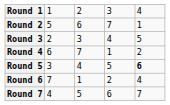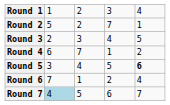 <table style="margin-left:6em;" class="wikitable">
 <tr>
 <th scope="row">Round 1</th>
 <td width="40pt">1</td>
 <td width="40pt">2</td>
 <td width="40pt">3</td>
 <td width="40pt">4</td>
 </tr>
 <tr>
 <th scope="row">Round 2</th>
 <td>5</td>
-<td>6</td>
+<td>2</td>
 <td>7</td>
 <td>1</td>
 </tr>
 <tr>
 <th scope="row">Round 3</th>
 <td>2</td>
 <td>3</td>
 <td>4</td>
 <td>5</td>
 </tr>
 <tr>
 <th scope="row">Round 4</th>
 <td>6</td>
 <td>7</td>
 <td>1</td>
 <td>2</td>
 </tr>
 <tr>
 <th scope="row">Round 5</th>
 <td>3</td>
 <td>4</td>
 <td>5</td>
 <td><strong>6</strong></td>
 </tr>
 <tr>
 <th scope="row">Round 6</th>
 <td>7</td>
 <td>1</td>
 <td>2</td>
 <td>4</td>
 </tr>
 <tr>
 <th scope="row">Round 7</th>
-<td>4</td>
+<td style="background: lightblue;">4</td>
 <td>5</td>
 <td>6</td>
 <td>7</td>
 </tr>
 </table>
